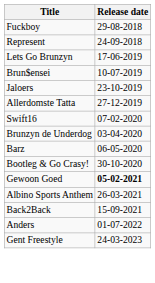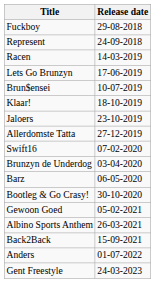 <table class="wikitable sortable">
 <tr>
 <th class="unsortable">Title</th>
 <th>Release date</th>
 </tr>
 <tr>
 <td>Fuckboy</td>
 <td>29-08-2018</td>
 </tr>
 <tr>
 <td>Represent</td>
 <td>24-09-2018</td>
 </tr>
 <tr>
+<td>Racen</td>
+<td>14-03-2019</td>
+</tr>
+<tr>
 <td>Lets Go Brunzyn</td>
 <td>17-06-2019</td>
 </tr>
 <tr>
 <td>Brun$ensei</td>
 <td>10-07-2019</td>
+</tr>
+<tr>
+<td>Klaar!</td>
+<td>18-10-2019</td>
 </tr>
 <tr>
 <td>Jaloers</td>
 <td>23-10-2019</td>
 </tr>
 <tr>
 <td>Allerdomste Tatta</td>
 <td>27-12-2019</td>
 </tr>
 <tr>
 <td>Swift16</td>
 <td>07-02-2020</td>
 </tr>
 <tr>
 <td>Brunzyn de Underdog</td>
 <td>03-04-2020</td>
 </tr>
 <tr>
 <td>Barz</td>
 <td>06-05-2020</td>
 </tr>
 <tr>
 <td>Bootleg & Go Crasy!</td>
 <td>30-10-2020</td>
 </tr>
 <tr>
 <td>Gewoon Goed</td>
-<td><strong>05-02-2021</strong></td>
+<td>05-02-2021</td>
 </tr>
 <tr>
 <td>Albino Sports Anthem</td>
 <td>26-03-2021</td>
 </tr>
 <tr>
 <td>Back2Back</td>
 <td>15-09-2021</td>
 </tr>
 <tr>
 <td>Anders</td>
 <td>01-07-2022</td>
 </tr>
 <tr>
 <td>Gent Freestyle</td>
 <td>24-03-2023</td>
 </tr>
 </table>
